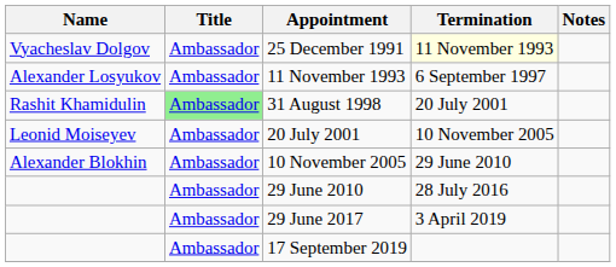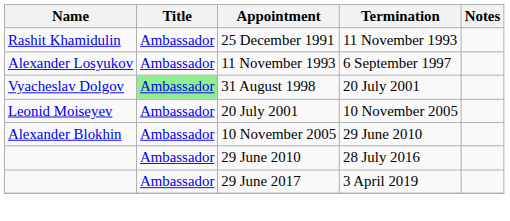 <table class="wikitable">
 <tr valign="middle">
 <th>Name</th>
 <th>Title</th>
 <th>Appointment</th>
 <th>Termination</th>
 <th>Notes</th>
 </tr>
 <tr>
-<td><a href='#'>Vyacheslav Dolgov</a></td>
+<td><a href='#'>Rashit Khamidulin</a></td>
 <td><a href='#'>Ambassador</a></td>
 <td>25 December 1991</td>
-<td style="background: lightyellow;">11 November 1993</td>
+<td>11 November 1993</td>
 <td></td>
 </tr>
 <tr>
 <td><a href='#'>Alexander Losyukov</a></td>
 <td><a href='#'>Ambassador</a></td>
 <td>11 November 1993</td>
 <td>6 September 1997</td>
 <td></td>
 </tr>
 <tr>
-<td><a href='#'>Rashit Khamidulin</a></td>
+<td><a href='#'>Vyacheslav Dolgov</a></td>
 <td style="background: lightgreen;"><a href='#'>Ambassador</a></td>
 <td>31 August 1998</td>
 <td>20 July 2001</td>
 <td></td>
 </tr>
 <tr>
 <td><a href='#'>Leonid Moiseyev</a></td>
 <td><a href='#'>Ambassador</a></td>
 <td>20 July 2001</td>
 <td>10 November 2005</td>
 <td></td>
 </tr>
 <tr>
 <td><a href='#'>Alexander Blokhin</a></td>
 <td><a href='#'>Ambassador</a></td>
 <td>10 November 2005</td>
 <td>29 June 2010</td>
 <td></td>
 </tr>
 <tr>
 <td></td>
 <td><a href='#'>Ambassador</a></td>
 <td>29 June 2010</td>
 <td>28 July 2016</td>
 <td></td>
 </tr>
 <tr>
 <td></td>
 <td><a href='#'>Ambassador</a></td>
 <td>29 June 2017</td>
 <td>3 April 2019</td>
 <td></td>
 </tr>
 <tr>
-<td></td>
-<td><a href='#'>Ambassador</a></td>
-<td>17 September 2019</td>
-<td></td>
-<td></td>
-</tr>
-<tr>
 </tr>
 </table>
